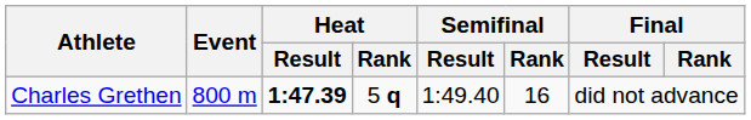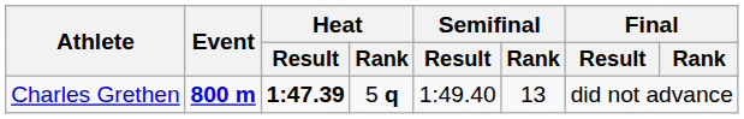 <table class="wikitable" style="font-size:90%">
 <tr>
 <th rowspan=2>Athlete</th>
 <th rowspan=2>Event</th>
 <th colspan=2>Heat</th>
 <th colspan=2>Semifinal</th>
 <th colspan=2>Final</th>
 </tr>
 <tr style="font-size:95%">
 <th>Result</th>
 <th>Rank</th>
 <th>Result</th>
 <th>Rank</th>
 <th>Result</th>
 <th>Rank</th>
 </tr>
 <tr align=center>
 <td align=left><a href='#'>Charles Grethen</a></td>
-<td style="text-align:left;"><a href='#'>800 m</a></td>
+<td style="text-align:left;"><strong><a href='#'>800 m</a></strong></td>
 <td><strong>1:47.39</strong></td>
 <td>5 <strong>q</strong></td>
 <td>1:49.40</td>
-<td>16</td>
+<td>13</td>
 <td colspan=2>did not advance</td>
 </tr>
 </table>
